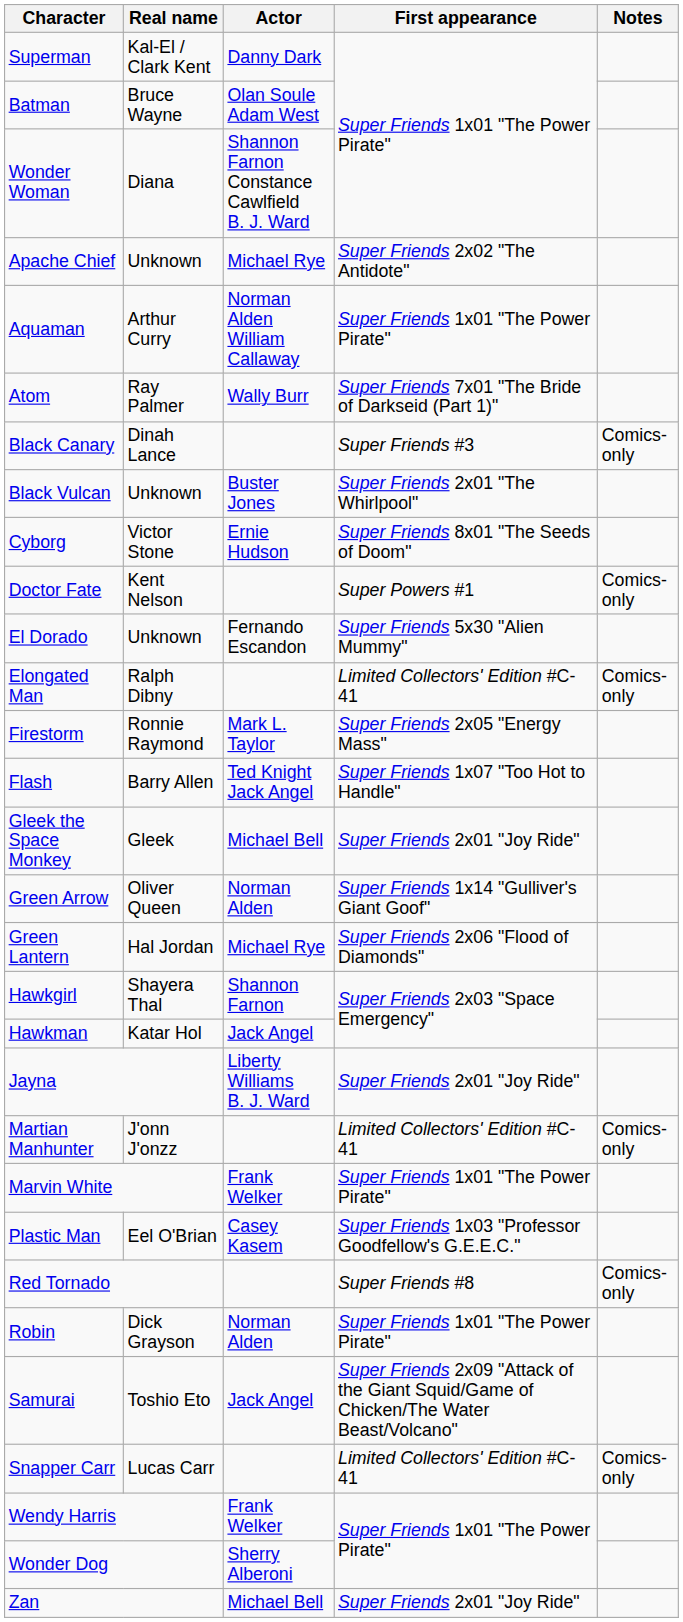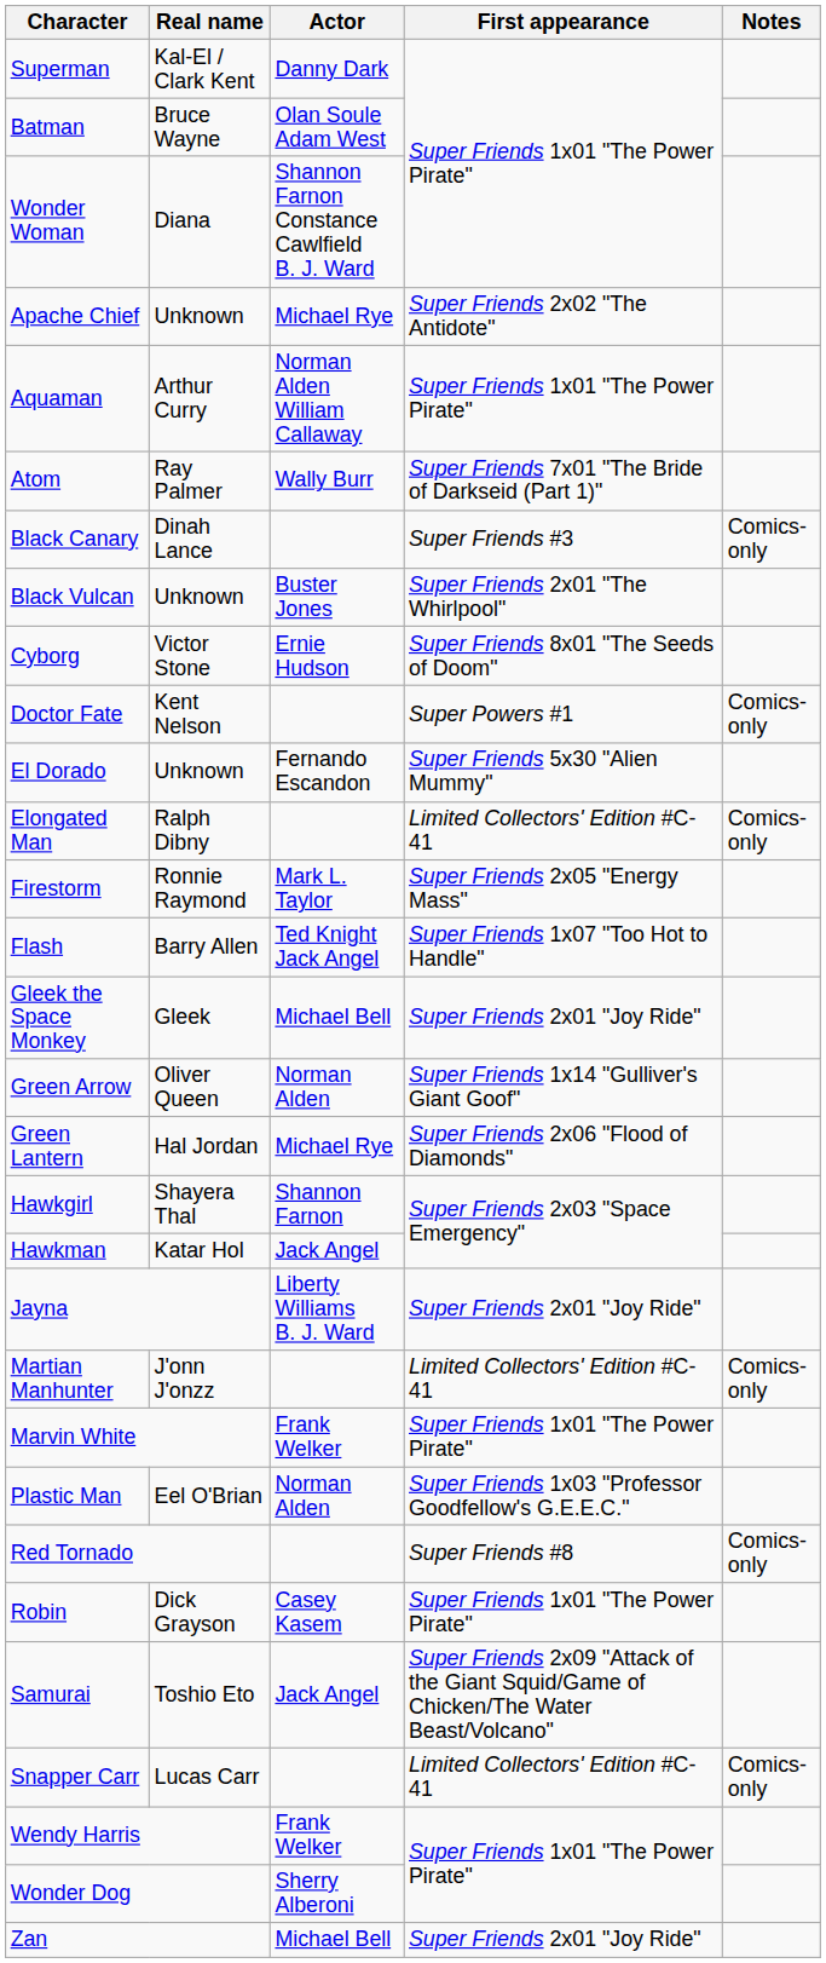 <table class="wikitable">
 <tr>
 <th>Character</th>
 <th>Real name</th>
 <th>Actor</th>
 <th>First appearance</th>
 <th>Notes</th>
 </tr>
 <tr>
 <td><a href='#'>Superman</a></td>
 <td>Kal-El / Clark Kent</td>
 <td><a href='#'>Danny Dark</a></td>
 <td rowspan="3"><em><a href='#'>Super Friends</a></em> 1x01 "The Power Pirate"</td>
 <td></td>
 </tr>
 <tr>
 <td><a href='#'>Batman</a></td>
 <td>Bruce Wayne</td>
 <td><a href='#'>Olan Soule</a><br><a href='#'>Adam West</a></td>
 <td></td>
 </tr>
 <tr>
 <td><a href='#'>Wonder Woman</a></td>
 <td>Diana</td>
 <td><a href='#'>Shannon Farnon</a><br>Constance Cawlfield<br><a href='#'>B. J. Ward</a></td>
 <td></td>
 </tr>
 <tr>
 <td><a href='#'>Apache Chief</a></td>
 <td>Unknown</td>
 <td><a href='#'>Michael Rye</a></td>
 <td><em><a href='#'>Super Friends</a></em> 2x02 "The Antidote"</td>
 <td></td>
 </tr>
 <tr>
 <td><a href='#'>Aquaman</a></td>
 <td>Arthur Curry</td>
 <td><a href='#'>Norman Alden</a><br><a href='#'>William Callaway</a></td>
 <td><em><a href='#'>Super Friends</a></em> 1x01 "The Power Pirate"</td>
 <td></td>
 </tr>
 <tr>
 <td><a href='#'>Atom</a></td>
 <td>Ray Palmer</td>
 <td><a href='#'>Wally Burr</a></td>
 <td><em><a href='#'>Super Friends</a></em> 7x01 "The Bride of Darkseid (Part 1)"</td>
 <td></td>
 </tr>
 <tr>
 <td><a href='#'>Black Canary</a></td>
 <td>Dinah Lance</td>
 <td></td>
 <td><em>Super Friends</em> #3</td>
 <td>Comics-only</td>
 </tr>
 <tr>
 <td><a href='#'>Black Vulcan</a></td>
 <td>Unknown</td>
 <td><a href='#'>Buster Jones</a></td>
 <td><em><a href='#'>Super Friends</a></em> 2x01 "The Whirlpool"</td>
 <td></td>
 </tr>
 <tr>
 <td><a href='#'>Cyborg</a></td>
 <td>Victor Stone</td>
 <td><a href='#'>Ernie Hudson</a></td>
 <td><em><a href='#'>Super Friends</a></em> 8x01 "The Seeds of Doom"</td>
 <td></td>
 </tr>
 <tr>
 <td><a href='#'>Doctor Fate</a></td>
 <td>Kent Nelson</td>
 <td></td>
 <td><em>Super Powers</em> #1</td>
 <td>Comics-only</td>
 </tr>
 <tr>
 <td><a href='#'>El Dorado</a></td>
 <td>Unknown</td>
 <td>Fernando Escandon</td>
 <td><em><a href='#'>Super Friends</a></em> 5x30 "Alien Mummy"</td>
 <td></td>
 </tr>
 <tr>
 <td><a href='#'>Elongated Man</a></td>
 <td>Ralph Dibny</td>
 <td></td>
 <td><em>Limited Collectors' Edition</em> #C-41</td>
 <td>Comics-only</td>
 </tr>
 <tr>
 <td><a href='#'>Firestorm</a></td>
 <td>Ronnie Raymond</td>
 <td><a href='#'>Mark L. Taylor</a></td>
 <td><em><a href='#'>Super Friends</a></em> 2x05 "Energy Mass"</td>
 <td></td>
 </tr>
 <tr>
 <td><a href='#'>Flash</a></td>
 <td>Barry Allen</td>
 <td><a href='#'>Ted Knight</a><br><a href='#'>Jack Angel</a></td>
 <td><em><a href='#'>Super Friends</a></em> 1x07 "Too Hot to Handle"</td>
 <td></td>
 </tr>
 <tr>
 <td><a href='#'>Gleek the Space Monkey</a></td>
 <td>Gleek</td>
 <td><a href='#'>Michael Bell</a></td>
 <td><em><a href='#'>Super Friends</a></em> 2x01 "Joy Ride"</td>
 <td></td>
 </tr>
 <tr>
 <td><a href='#'>Green Arrow</a></td>
 <td>Oliver Queen</td>
 <td><a href='#'>Norman Alden</a></td>
 <td><em><a href='#'>Super Friends</a></em> 1x14 "Gulliver's Giant Goof"</td>
 <td></td>
 </tr>
 <tr>
 <td><a href='#'>Green Lantern</a></td>
 <td>Hal Jordan</td>
 <td><a href='#'>Michael Rye</a></td>
 <td><em><a href='#'>Super Friends</a></em> 2x06 "Flood of Diamonds"</td>
 <td></td>
 </tr>
 <tr>
 <td><a href='#'>Hawkgirl</a></td>
 <td>Shayera Thal</td>
 <td><a href='#'>Shannon Farnon</a></td>
 <td rowspan="2"><em><a href='#'>Super Friends</a></em> 2x03 "Space Emergency"</td>
 <td></td>
 </tr>
 <tr>
 <td><a href='#'>Hawkman</a></td>
 <td>Katar Hol</td>
 <td><a href='#'>Jack Angel</a></td>
 <td></td>
 </tr>
 <tr>
 <td colspan="2"><a href='#'>Jayna</a></td>
 <td><a href='#'>Liberty Williams</a><br><a href='#'>B. J. Ward</a></td>
 <td><em><a href='#'>Super Friends</a></em> 2x01 "Joy Ride"</td>
 <td></td>
 </tr>
 <tr>
 <td><a href='#'>Martian Manhunter</a></td>
 <td>J'onn J'onzz</td>
 <td></td>
 <td><em>Limited Collectors' Edition</em> #C-41</td>
 <td>Comics-only</td>
 </tr>
 <tr>
 <td colspan="2"><a href='#'>Marvin White</a></td>
 <td><a href='#'>Frank Welker</a></td>
 <td><em><a href='#'>Super Friends</a></em> 1x01 "The Power Pirate"</td>
 <td></td>
 </tr>
 <tr>
 <td><a href='#'>Plastic Man</a></td>
 <td>Eel O'Brian</td>
-<td><a href='#'>Casey Kasem</a></td>
+<td><a href='#'>Norman Alden</a></td>
 <td><em><a href='#'>Super Friends</a></em> 1x03 "Professor Goodfellow's G.E.E.C."</td>
 <td></td>
 </tr>
 <tr>
 <td colspan="2"><a href='#'>Red Tornado</a></td>
 <td></td>
 <td><em>Super Friends</em> #8</td>
 <td>Comics-only</td>
 </tr>
 <tr>
 <td><a href='#'>Robin</a></td>
 <td>Dick Grayson</td>
-<td><a href='#'>Norman Alden</a></td>
+<td><a href='#'>Casey Kasem</a></td>
 <td><em><a href='#'>Super Friends</a></em> 1x01 "The Power Pirate"</td>
 <td></td>
 </tr>
 <tr>
 <td><a href='#'>Samurai</a></td>
 <td>Toshio Eto</td>
 <td><a href='#'>Jack Angel</a></td>
 <td><em><a href='#'>Super Friends</a></em> 2x09 "Attack of the Giant Squid/Game of Chicken/The Water Beast/Volcano"</td>
 <td></td>
 </tr>
 <tr>
 <td><a href='#'>Snapper Carr</a></td>
 <td>Lucas Carr</td>
 <td></td>
 <td><em>Limited Collectors' Edition</em> #C-41</td>
 <td>Comics-only</td>
 </tr>
 <tr>
 <td colspan="2"><a href='#'>Wendy Harris</a></td>
 <td><a href='#'>Frank Welker</a></td>
 <td rowspan="2"><em><a href='#'>Super Friends</a></em> 1x01 "The Power Pirate"</td>
 <td></td>
 </tr>
 <tr>
 <td colspan="2"><a href='#'>Wonder Dog</a></td>
 <td><a href='#'>Sherry Alberoni</a></td>
 <td></td>
 </tr>
 <tr>
 <td colspan="2"><a href='#'>Zan</a></td>
 <td><a href='#'>Michael Bell</a></td>
 <td><em><a href='#'>Super Friends</a></em> 2x01 "Joy Ride"</td>
 <td></td>
 </tr>
 </table>
